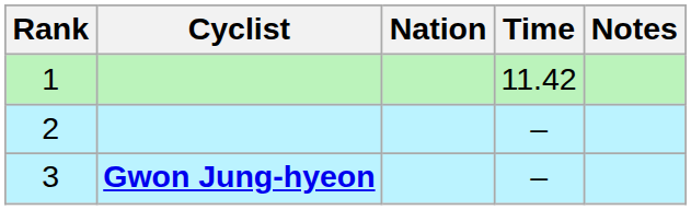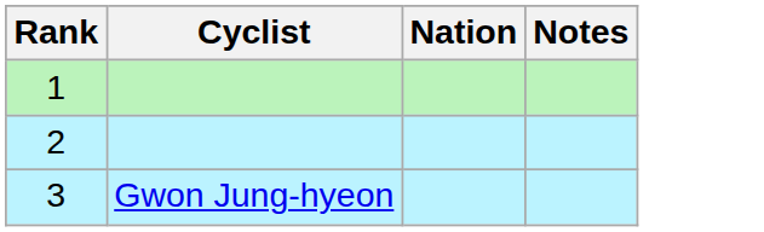 <table class="wikitable sortable" style="text-align:center">
 <tr>
 <th>Rank</th>
 <th>Cyclist</th>
 <th>Nation</th>
-<th>Time</th>
 <th>Notes</th>
 </tr>
 <tr bgcolor=bbf3bb>
 <td>1</td>
 <td align=left></td>
 <td align=left></td>
-<td>11.42</td>
 <td></td>
 </tr>
 <tr bgcolor=bbf3ff>
 <td>2</td>
 <td align=left></td>
 <td align=left></td>
-<td>–</td>
 <td></td>
 </tr>
 <tr bgcolor=bbf3ff>
 <td>3</td>
-<td align=left><strong><a href='#'>Gwon Jung-hyeon</a></strong></td>
+<td align=left><a href='#'>Gwon Jung-hyeon</a></td>
 <td align=left></td>
-<td>–</td>
 <td></td>
 </tr>
 </table>
